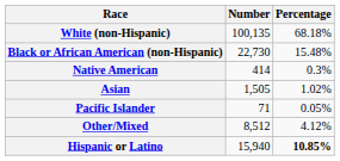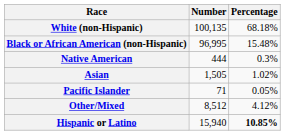 <table class="wikitable" style="text-align:right">
 <tr>
 <th scope="col">Race</th>
 <th scope="col">Number</th>
 <th scope="col">Percentage</th>
 </tr>
 <tr>
 <th scope="row"><a href='#'>White</a> (non-Hispanic)</th>
 <td>100,135</td>
 <td>68.18%</td>
 </tr>
 <tr>
 <th scope="row"><a href='#'>Black or African American</a> (non-Hispanic)</th>
-<td>22,730</td>
+<td>96,995</td>
 <td>15.48%</td>
 </tr>
 <tr>
 <th scope="row"><a href='#'>Native American</a></th>
-<td>414</td>
+<td>444</td>
 <td>0.3%</td>
 </tr>
 <tr>
 <th scope="row"><a href='#'>Asian</a></th>
 <td>1,505</td>
 <td>1.02%</td>
 </tr>
 <tr>
 <th scope="row"><a href='#'>Pacific Islander</a></th>
 <td>71</td>
 <td>0.05%</td>
 </tr>
 <tr>
 <th scope="row"><a href='#'>Other/Mixed</a></th>
 <td>8,512</td>
 <td>4.12%</td>
 </tr>
 <tr>
 <th scope="row"><a href='#'>Hispanic</a> or <a href='#'>Latino</a></th>
 <td>15,940</td>
 <td><strong>10.85%</strong></td>
 </tr>
 </table>
